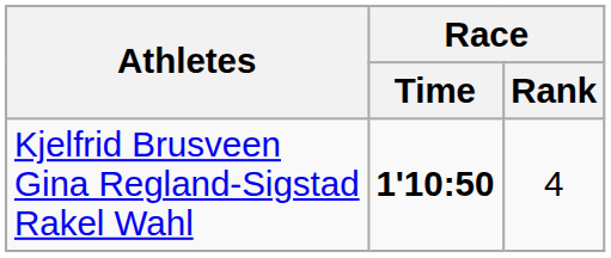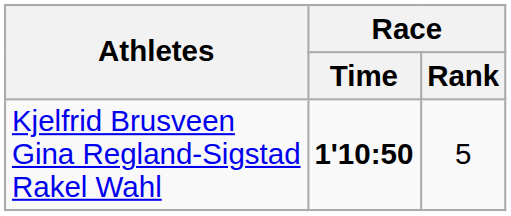 <table class="wikitable" border="1" style="font-size:90%">
 <tr>
 <th rowspan=2>Athletes</th>
 <th colspan=2>Race</th>
 </tr>
 <tr>
 <th>Time</th>
 <th>Rank</th>
 </tr>
 <tr>
 <td><a href='#'>Kjelfrid Brusveen</a><br><a href='#'>Gina Regland-Sigstad</a><br><a href='#'>Rakel Wahl</a></td>
 <td align=center><strong>1'10:50</strong></td>
-<td align=center>4</td>
+<td align=center>5</td>
 </tr>
 </table>
